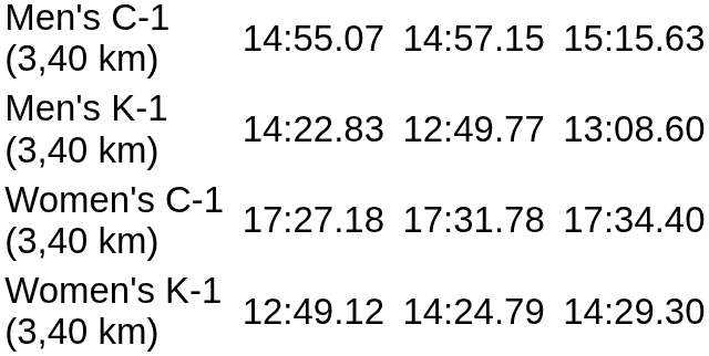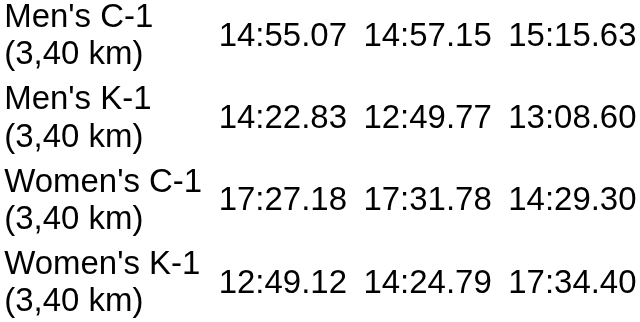 <table>
 <tr>
 <td>Men's C-1<br>(3,40 km)</td>
 <td></td>
 <td>14:55.07</td>
 <td></td>
 <td>14:57.15</td>
 <td></td>
 <td>15:15.63</td>
 </tr>
 <tr>
 <td>Men's K-1<br>(3,40 km)</td>
 <td></td>
 <td>14:22.83</td>
 <td></td>
 <td>12:49.77</td>
 <td></td>
 <td>13:08.60</td>
 </tr>
 <tr>
 <td>Women's C-1<br>(3,40 km)</td>
 <td></td>
 <td>17:27.18</td>
 <td></td>
 <td>17:31.78</td>
 <td></td>
-<td>17:34.40</td>
+<td>14:29.30</td>
 </tr>
 <tr>
 <td>Women's K-1<br>(3,40 km)</td>
 <td></td>
 <td>12:49.12</td>
 <td></td>
 <td>14:24.79</td>
 <td></td>
-<td>14:29.30</td>
+<td>17:34.40</td>
 </tr>
 </table>
